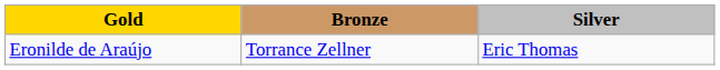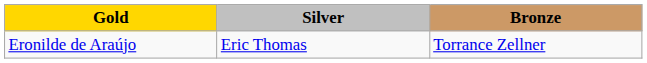 <table class="wikitable" style="text-align:left">
 <tr align="center">
 <td width=200 bgcolor=gold><strong>Gold</strong></td>
+<td width=200 bgcolor=silver><strong>Silver</strong></td>
 <td width=200 bgcolor=CC9966><strong>Bronze</strong></td>
-<td width=200 bgcolor=silver><strong>Silver</strong></td>
 </tr>
 <tr>
 <td><a href='#'>Eronilde de Araújo</a><br><em></em></td>
+<td><a href='#'>Eric Thomas</a><br><em></em></td>
 <td><a href='#'>Torrance Zellner</a><br><em></em></td>
-<td><a href='#'>Eric Thomas</a><br><em></em></td>
 </tr>
 </table>
